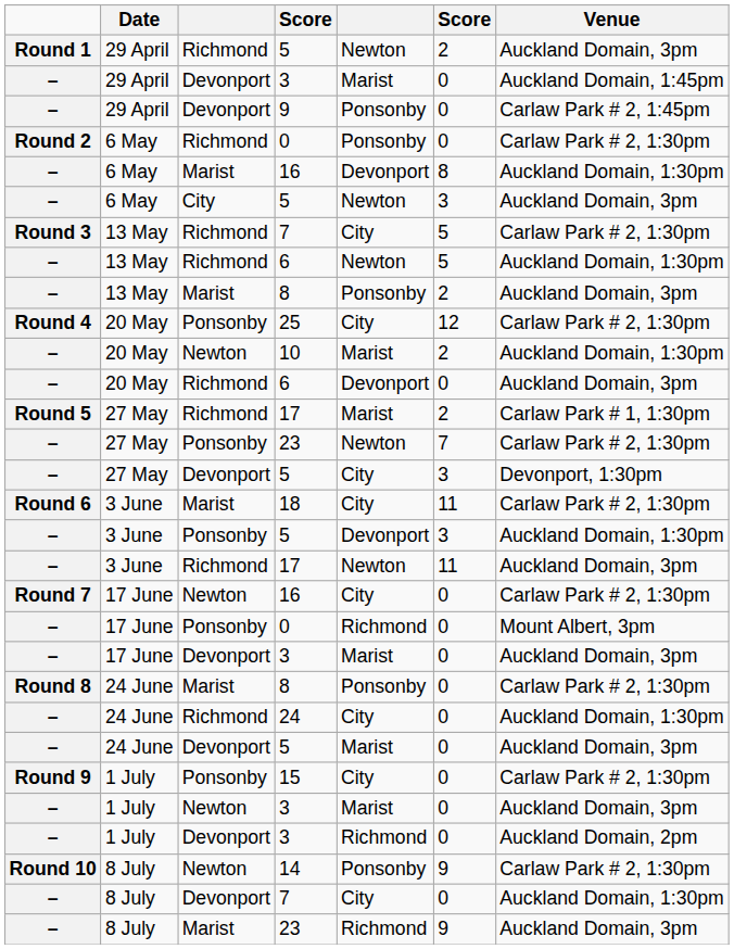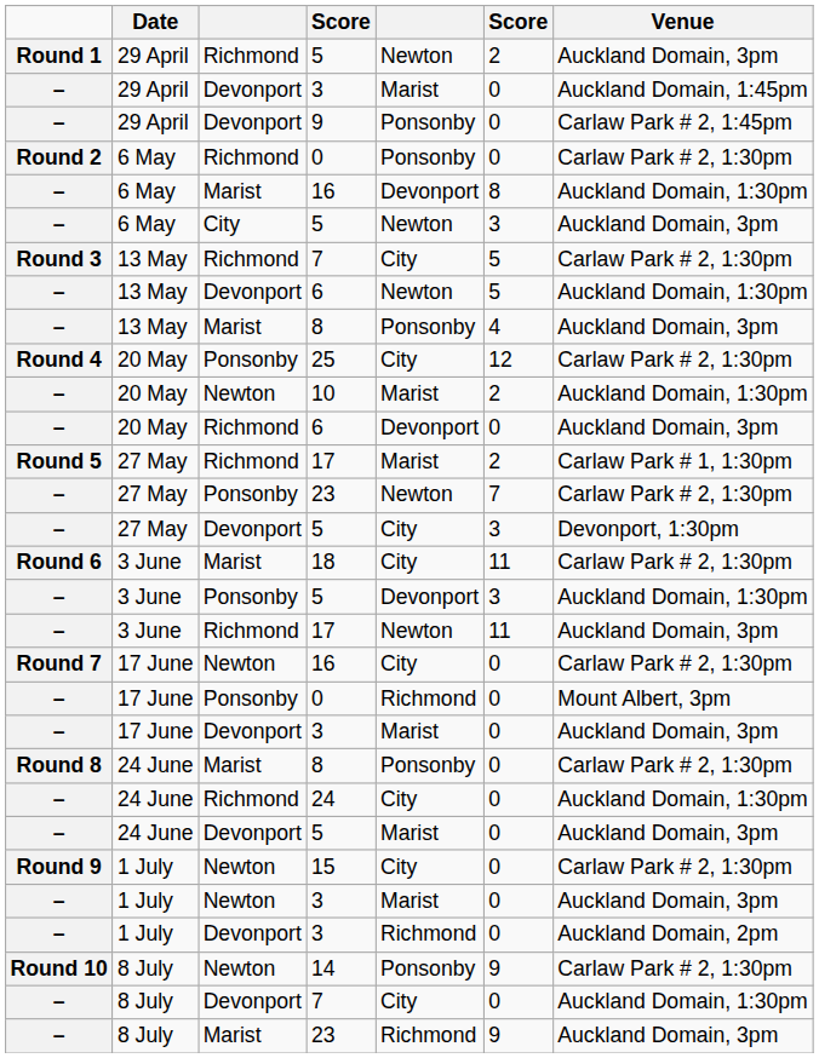 <table class="wikitable mw-collapsible">
 <tr>
 <td></td>
 <th scope="col">Date</th>
 <th scope="col"></th>
 <th scope="col">Score</th>
 <th scope="col"></th>
 <th scope="col">Score</th>
 <th scope="col">Venue</th>
 </tr>
 <tr>
 <th scope="row">Round 1</th>
 <td>29 April </td>
 <td>Richmond</td>
 <td>5</td>
 <td>Newton</td>
 <td>2</td>
 <td>Auckland Domain, 3pm</td>
 </tr>
 <tr>
 <th scope="row">–</th>
 <td>29 April</td>
 <td>Devonport</td>
 <td>3</td>
 <td>Marist</td>
 <td>0</td>
 <td>Auckland Domain, 1:45pm</td>
 </tr>
 <tr>
 <th scope="row">–</th>
 <td>29 April</td>
 <td>Devonport</td>
 <td>9</td>
 <td>Ponsonby</td>
 <td>0</td>
 <td>Carlaw Park # 2, 1:45pm</td>
 </tr>
 <tr>
 <th scope="row">Round 2</th>
 <td>6 May </td>
 <td>Richmond</td>
 <td>0</td>
 <td>Ponsonby</td>
 <td>0</td>
 <td>Carlaw Park # 2, 1:30pm</td>
 </tr>
 <tr>
 <th scope="row">–</th>
 <td>6 May</td>
 <td>Marist</td>
 <td>16</td>
 <td>Devonport</td>
 <td>8</td>
 <td>Auckland Domain, 1:30pm</td>
 </tr>
 <tr>
 <th scope="row">–</th>
 <td>6 May</td>
 <td>City</td>
 <td>5</td>
 <td>Newton</td>
 <td>3</td>
 <td>Auckland Domain, 3pm</td>
 </tr>
 <tr>
 <th scope="row">Round 3</th>
 <td>13 May </td>
 <td>Richmond</td>
 <td>7</td>
 <td>City</td>
 <td>5</td>
 <td>Carlaw Park # 2, 1:30pm</td>
 </tr>
 <tr>
 <th scope="row">–</th>
 <td>13 May</td>
-<td>Richmond</td>
+<td>Devonport</td>
 <td>6</td>
 <td>Newton</td>
 <td>5</td>
 <td>Auckland Domain, 1:30pm</td>
 </tr>
 <tr>
 <th scope="row">–</th>
 <td>13 May</td>
 <td>Marist</td>
 <td>8</td>
 <td>Ponsonby</td>
-<td>2</td>
+<td>4</td>
 <td>Auckland Domain, 3pm</td>
 </tr>
 <tr>
 <th scope="row">Round 4</th>
 <td>20 May </td>
 <td>Ponsonby</td>
 <td>25</td>
 <td>City</td>
 <td>12</td>
 <td>Carlaw Park # 2, 1:30pm</td>
 </tr>
 <tr>
 <th scope="row">–</th>
 <td>20 May</td>
 <td>Newton</td>
 <td>10</td>
 <td>Marist</td>
 <td>2</td>
 <td>Auckland Domain, 1:30pm</td>
 </tr>
 <tr>
 <th scope="row">–</th>
 <td>20 May</td>
 <td>Richmond</td>
 <td>6</td>
 <td>Devonport</td>
 <td>0</td>
 <td>Auckland Domain, 3pm</td>
 </tr>
 <tr>
 <th scope="row">Round 5</th>
 <td>27 May </td>
 <td>Richmond</td>
 <td>17</td>
 <td>Marist</td>
 <td>2</td>
 <td>Carlaw Park # 1, 1:30pm</td>
 </tr>
 <tr>
 <th scope="row">–</th>
 <td>27 May</td>
 <td>Ponsonby</td>
 <td>23</td>
 <td>Newton</td>
 <td>7</td>
 <td>Carlaw Park # 2, 1:30pm</td>
 </tr>
 <tr>
 <th scope="row">–</th>
 <td>27 May</td>
 <td>Devonport</td>
 <td>5</td>
 <td>City</td>
 <td>3</td>
 <td>Devonport, 1:30pm</td>
 </tr>
 <tr>
 <th scope="row">Round 6</th>
 <td>3 June </td>
 <td>Marist</td>
 <td>18</td>
 <td>City</td>
 <td>11</td>
 <td>Carlaw Park # 2, 1:30pm</td>
 </tr>
 <tr>
 <th scope="row">–</th>
 <td>3 June</td>
 <td>Ponsonby</td>
 <td>5</td>
 <td>Devonport</td>
 <td>3</td>
 <td>Auckland Domain, 1:30pm</td>
 </tr>
 <tr>
 <th scope="row">–</th>
 <td>3 June</td>
 <td>Richmond</td>
 <td>17</td>
 <td>Newton</td>
 <td>11</td>
 <td>Auckland Domain, 3pm</td>
 </tr>
 <tr>
 <th scope="row">Round 7</th>
 <td>17 June </td>
 <td>Newton</td>
 <td>16</td>
 <td>City</td>
 <td>0</td>
 <td>Carlaw Park # 2, 1:30pm</td>
 </tr>
 <tr>
 <th scope="row">–</th>
 <td>17 June</td>
 <td>Ponsonby</td>
 <td>0</td>
 <td>Richmond</td>
 <td>0</td>
 <td>Mount Albert, 3pm</td>
 </tr>
 <tr>
 <th scope="row">–</th>
 <td>17 June</td>
 <td>Devonport</td>
 <td>3</td>
 <td>Marist</td>
 <td>0</td>
 <td>Auckland Domain, 3pm</td>
 </tr>
 <tr>
 <th scope="row">Round 8</th>
 <td>24 June </td>
 <td>Marist</td>
 <td>8</td>
 <td>Ponsonby</td>
 <td>0</td>
 <td>Carlaw Park # 2, 1:30pm</td>
 </tr>
 <tr>
 <th scope="row">–</th>
 <td>24 June</td>
 <td>Richmond</td>
 <td>24</td>
 <td>City</td>
 <td>0</td>
 <td>Auckland Domain, 1:30pm</td>
 </tr>
 <tr>
 <th scope="row">–</th>
 <td>24 June</td>
 <td>Devonport</td>
 <td>5</td>
 <td>Marist</td>
 <td>0</td>
 <td>Auckland Domain, 3pm</td>
 </tr>
 <tr>
 <th scope="row">Round 9</th>
 <td>1 July </td>
-<td>Ponsonby</td>
+<td>Newton</td>
 <td>15</td>
 <td>City</td>
 <td>0</td>
 <td>Carlaw Park # 2, 1:30pm</td>
 </tr>
 <tr>
 <th scope="row">–</th>
 <td>1 July</td>
 <td>Newton</td>
 <td>3</td>
 <td>Marist</td>
 <td>0</td>
 <td>Auckland Domain, 3pm</td>
 </tr>
 <tr>
 <th scope="row">–</th>
 <td>1 July</td>
 <td>Devonport</td>
 <td>3</td>
 <td>Richmond</td>
 <td>0</td>
 <td>Auckland Domain, 2pm</td>
 </tr>
 <tr>
 <th scope="row">Round 10</th>
 <td>8 July </td>
 <td>Newton</td>
 <td>14</td>
 <td>Ponsonby</td>
 <td>9</td>
 <td>Carlaw Park # 2, 1:30pm</td>
 </tr>
 <tr>
 <th scope="row">–</th>
 <td>8 July</td>
 <td>Devonport</td>
 <td>7</td>
 <td>City</td>
 <td>0</td>
 <td>Auckland Domain, 1:30pm</td>
 </tr>
 <tr>
 <th scope="row">–</th>
 <td>8 July</td>
 <td>Marist</td>
 <td>23</td>
 <td>Richmond</td>
 <td>9</td>
 <td>Auckland Domain, 3pm</td>
 </tr>
 <tr>
 </tr>
 </table>
